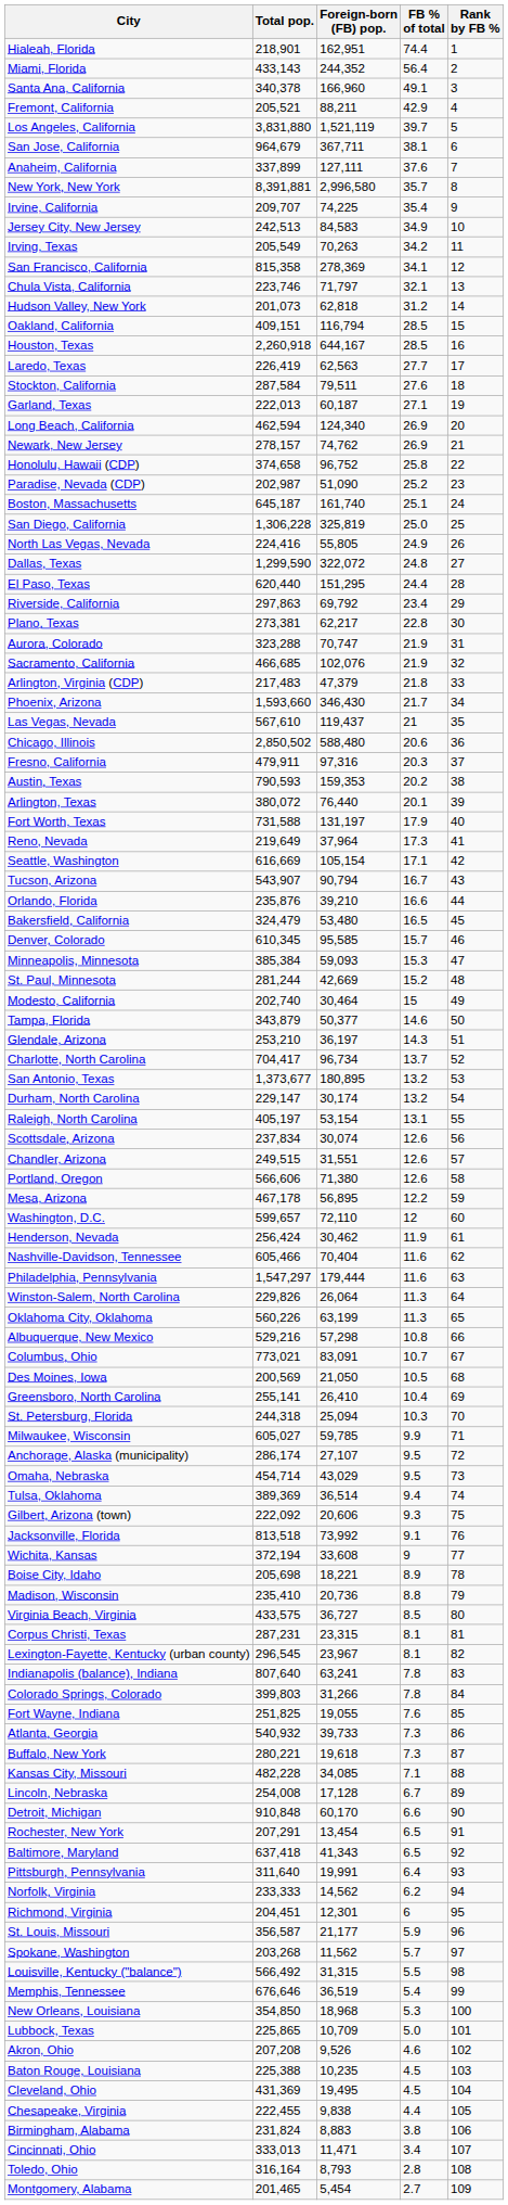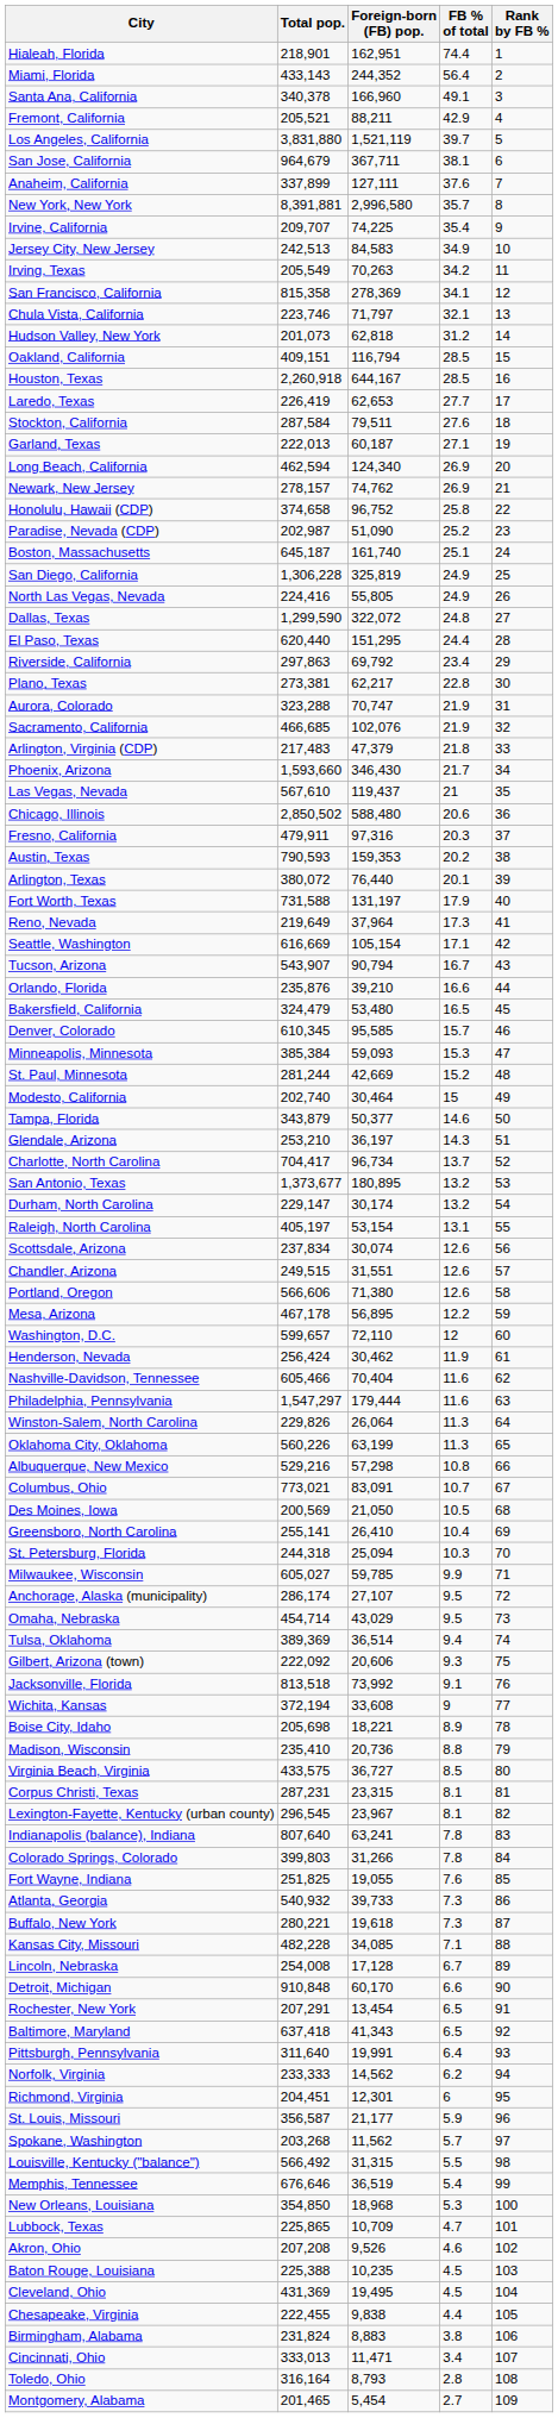 <table class="wikitable sortable" border="1">
 <tr>
 <th>City</th>
 <th>Total pop.</th>
 <th>Foreign-born<br>(FB) pop.</th>
 <th>FB %<br>of total</th>
 <th>Rank<br>by FB %</th>
 </tr>
 <tr>
 <td><a href='#'>Hialeah, Florida</a></td>
 <td>218,901</td>
 <td>162,951</td>
 <td>74.4</td>
 <td>1</td>
 </tr>
 <tr>
 <td><a href='#'>Miami, Florida</a></td>
 <td>433,143</td>
 <td>244,352</td>
 <td>56.4</td>
 <td>2</td>
 </tr>
 <tr>
 <td><a href='#'>Santa Ana, California</a></td>
 <td>340,378</td>
 <td>166,960</td>
 <td>49.1</td>
 <td>3</td>
 </tr>
 <tr>
 <td><a href='#'>Fremont, California</a></td>
 <td>205,521</td>
 <td>88,211</td>
 <td>42.9</td>
 <td>4</td>
 </tr>
 <tr>
 <td><a href='#'>Los Angeles, California</a></td>
 <td>3,831,880</td>
 <td>1,521,119</td>
 <td>39.7</td>
 <td>5</td>
 </tr>
 <tr>
 <td><a href='#'>San Jose, California</a></td>
 <td>964,679</td>
 <td>367,711</td>
 <td>38.1</td>
 <td>6</td>
 </tr>
 <tr>
 <td><a href='#'>Anaheim, California</a></td>
 <td>337,899</td>
 <td>127,111</td>
 <td>37.6</td>
 <td>7</td>
 </tr>
 <tr>
 <td><a href='#'>New York, New York</a></td>
 <td>8,391,881</td>
 <td>2,996,580</td>
 <td>35.7</td>
 <td>8</td>
 </tr>
 <tr>
 <td><a href='#'>Irvine, California</a></td>
 <td>209,707</td>
 <td>74,225</td>
 <td>35.4</td>
 <td>9</td>
 </tr>
 <tr>
 <td><a href='#'>Jersey City, New Jersey</a></td>
 <td>242,513</td>
 <td>84,583</td>
 <td>34.9</td>
 <td>10</td>
 </tr>
 <tr>
 <td><a href='#'>Irving, Texas</a></td>
 <td>205,549</td>
 <td>70,263</td>
 <td>34.2</td>
 <td>11</td>
 </tr>
 <tr>
 <td><a href='#'>San Francisco, California</a></td>
 <td>815,358</td>
 <td>278,369</td>
 <td>34.1</td>
 <td>12</td>
 </tr>
 <tr>
 <td><a href='#'>Chula Vista, California</a></td>
 <td>223,746</td>
 <td>71,797</td>
 <td>32.1</td>
 <td>13</td>
 </tr>
 <tr>
 <td><a href='#'>Hudson Valley, New York</a></td>
 <td>201,073</td>
 <td>62,818</td>
 <td>31.2</td>
 <td>14</td>
 </tr>
 <tr>
 <td><a href='#'>Oakland, California</a></td>
 <td>409,151</td>
 <td>116,794</td>
 <td>28.5</td>
 <td>15</td>
 </tr>
 <tr>
 <td><a href='#'>Houston, Texas</a></td>
 <td>2,260,918</td>
 <td>644,167</td>
 <td>28.5</td>
 <td>16</td>
 </tr>
 <tr>
 <td><a href='#'>Laredo, Texas</a></td>
 <td>226,419</td>
-<td>62,563</td>
+<td>62,653</td>
 <td>27.7</td>
 <td>17</td>
 </tr>
 <tr>
 <td><a href='#'>Stockton, California</a></td>
 <td>287,584</td>
 <td>79,511</td>
 <td>27.6</td>
 <td>18</td>
 </tr>
 <tr>
 <td><a href='#'>Garland, Texas</a></td>
 <td>222,013</td>
 <td>60,187</td>
 <td>27.1</td>
 <td>19</td>
 </tr>
 <tr>
 <td><a href='#'>Long Beach, California</a></td>
 <td>462,594</td>
 <td>124,340</td>
 <td>26.9</td>
 <td>20</td>
 </tr>
 <tr>
 <td><a href='#'>Newark, New Jersey</a></td>
 <td>278,157</td>
 <td>74,762</td>
 <td>26.9</td>
 <td>21</td>
 </tr>
 <tr>
 <td><a href='#'>Honolulu, Hawaii</a> (<a href='#'>CDP</a>)</td>
 <td>374,658</td>
 <td>96,752</td>
 <td>25.8</td>
 <td>22</td>
 </tr>
 <tr>
 <td><a href='#'>Paradise, Nevada</a> (<a href='#'>CDP</a>)</td>
 <td>202,987</td>
 <td>51,090</td>
 <td>25.2</td>
 <td>23</td>
 </tr>
 <tr>
 <td><a href='#'>Boston, Massachusetts</a></td>
 <td>645,187</td>
 <td>161,740</td>
 <td>25.1</td>
 <td>24</td>
 </tr>
 <tr>
 <td><a href='#'>San Diego, California</a></td>
 <td>1,306,228</td>
 <td>325,819</td>
-<td>25.0</td>
+<td>24.9</td>
 <td>25</td>
 </tr>
 <tr>
 <td><a href='#'>North Las Vegas, Nevada</a></td>
 <td>224,416</td>
 <td>55,805</td>
 <td>24.9</td>
 <td>26</td>
 </tr>
 <tr>
 <td><a href='#'>Dallas, Texas</a></td>
 <td>1,299,590</td>
 <td>322,072</td>
 <td>24.8</td>
 <td>27</td>
 </tr>
 <tr>
 <td><a href='#'>El Paso, Texas</a></td>
 <td>620,440</td>
 <td>151,295</td>
 <td>24.4</td>
 <td>28</td>
 </tr>
 <tr>
 <td><a href='#'>Riverside, California</a></td>
 <td>297,863</td>
 <td>69,792</td>
 <td>23.4</td>
 <td>29</td>
 </tr>
 <tr>
 <td><a href='#'>Plano, Texas</a></td>
 <td>273,381</td>
 <td>62,217</td>
 <td>22.8</td>
 <td>30</td>
 </tr>
 <tr>
 <td><a href='#'>Aurora, Colorado</a></td>
 <td>323,288</td>
 <td>70,747</td>
 <td>21.9</td>
 <td>31</td>
 </tr>
 <tr>
 <td><a href='#'>Sacramento, California</a></td>
 <td>466,685</td>
 <td>102,076</td>
 <td>21.9</td>
 <td>32</td>
 </tr>
 <tr>
 <td><a href='#'>Arlington, Virginia</a> (<a href='#'>CDP</a>)</td>
 <td>217,483</td>
 <td>47,379</td>
 <td>21.8</td>
 <td>33</td>
 </tr>
 <tr>
 <td><a href='#'>Phoenix, Arizona</a></td>
 <td>1,593,660</td>
 <td>346,430</td>
 <td>21.7</td>
 <td>34</td>
 </tr>
 <tr>
 <td><a href='#'>Las Vegas, Nevada</a></td>
 <td>567,610</td>
 <td>119,437</td>
 <td>21</td>
 <td>35</td>
 </tr>
 <tr>
 <td><a href='#'>Chicago, Illinois</a></td>
 <td>2,850,502</td>
 <td>588,480</td>
 <td>20.6</td>
 <td>36</td>
 </tr>
 <tr>
 <td><a href='#'>Fresno, California</a></td>
 <td>479,911</td>
 <td>97,316</td>
 <td>20.3</td>
 <td>37</td>
 </tr>
 <tr>
 <td><a href='#'>Austin, Texas</a></td>
 <td>790,593</td>
 <td>159,353</td>
 <td>20.2</td>
 <td>38</td>
 </tr>
 <tr>
 <td><a href='#'>Arlington, Texas</a></td>
 <td>380,072</td>
 <td>76,440</td>
 <td>20.1</td>
 <td>39</td>
 </tr>
 <tr>
 <td><a href='#'>Fort Worth, Texas</a></td>
 <td>731,588</td>
 <td>131,197</td>
 <td>17.9</td>
 <td>40</td>
 </tr>
 <tr>
 <td><a href='#'>Reno, Nevada</a></td>
 <td>219,649</td>
 <td>37,964</td>
 <td>17.3</td>
 <td>41</td>
 </tr>
 <tr>
 <td><a href='#'>Seattle, Washington</a></td>
 <td>616,669</td>
 <td>105,154</td>
 <td>17.1</td>
 <td>42</td>
 </tr>
 <tr>
 <td><a href='#'>Tucson, Arizona</a></td>
 <td>543,907</td>
 <td>90,794</td>
 <td>16.7</td>
 <td>43</td>
 </tr>
 <tr>
 <td><a href='#'>Orlando, Florida</a></td>
 <td>235,876</td>
 <td>39,210</td>
 <td>16.6</td>
 <td>44</td>
 </tr>
 <tr>
 <td><a href='#'>Bakersfield, California</a></td>
 <td>324,479</td>
 <td>53,480</td>
 <td>16.5</td>
 <td>45</td>
 </tr>
 <tr>
 <td><a href='#'>Denver, Colorado</a></td>
 <td>610,345</td>
 <td>95,585</td>
 <td>15.7</td>
 <td>46</td>
 </tr>
 <tr>
 <td><a href='#'>Minneapolis, Minnesota</a></td>
 <td>385,384</td>
 <td>59,093</td>
 <td>15.3</td>
 <td>47</td>
 </tr>
 <tr>
 <td><a href='#'>St. Paul, Minnesota</a></td>
 <td>281,244</td>
 <td>42,669</td>
 <td>15.2</td>
 <td>48</td>
 </tr>
 <tr>
 <td><a href='#'>Modesto, California</a></td>
 <td>202,740</td>
 <td>30,464</td>
 <td>15</td>
 <td>49</td>
 </tr>
 <tr>
 <td><a href='#'>Tampa, Florida</a></td>
 <td>343,879</td>
 <td>50,377</td>
 <td>14.6</td>
 <td>50</td>
 </tr>
 <tr>
 <td><a href='#'>Glendale, Arizona</a></td>
 <td>253,210</td>
 <td>36,197</td>
 <td>14.3</td>
 <td>51</td>
 </tr>
 <tr>
 <td><a href='#'>Charlotte, North Carolina</a></td>
 <td>704,417</td>
 <td>96,734</td>
 <td>13.7</td>
 <td>52</td>
 </tr>
 <tr>
 <td><a href='#'>San Antonio, Texas</a></td>
 <td>1,373,677</td>
 <td>180,895</td>
 <td>13.2</td>
 <td>53</td>
 </tr>
 <tr>
 <td><a href='#'>Durham, North Carolina</a></td>
 <td>229,147</td>
 <td>30,174</td>
 <td>13.2</td>
 <td>54</td>
 </tr>
 <tr>
 <td><a href='#'>Raleigh, North Carolina</a></td>
 <td>405,197</td>
 <td>53,154</td>
 <td>13.1</td>
 <td>55</td>
 </tr>
 <tr>
 <td><a href='#'>Scottsdale, Arizona</a></td>
 <td>237,834</td>
 <td>30,074</td>
 <td>12.6</td>
 <td>56</td>
 </tr>
 <tr>
 <td><a href='#'>Chandler, Arizona</a></td>
 <td>249,515</td>
 <td>31,551</td>
 <td>12.6</td>
 <td>57</td>
 </tr>
 <tr>
 <td><a href='#'>Portland, Oregon</a></td>
 <td>566,606</td>
 <td>71,380</td>
 <td>12.6</td>
 <td>58</td>
 </tr>
 <tr>
 <td><a href='#'>Mesa, Arizona</a></td>
 <td>467,178</td>
 <td>56,895</td>
 <td>12.2</td>
 <td>59</td>
 </tr>
 <tr>
 <td><a href='#'>Washington, D.C.</a></td>
 <td>599,657</td>
 <td>72,110</td>
 <td>12</td>
 <td>60</td>
 </tr>
 <tr>
 <td><a href='#'>Henderson, Nevada</a></td>
 <td>256,424</td>
 <td>30,462</td>
 <td>11.9</td>
 <td>61</td>
 </tr>
 <tr>
 <td><a href='#'>Nashville-Davidson, Tennessee</a></td>
 <td>605,466</td>
 <td>70,404</td>
 <td>11.6</td>
 <td>62</td>
 </tr>
 <tr>
 <td><a href='#'>Philadelphia, Pennsylvania</a></td>
 <td>1,547,297</td>
 <td>179,444</td>
 <td>11.6</td>
 <td>63</td>
 </tr>
 <tr>
 <td><a href='#'>Winston-Salem, North Carolina</a></td>
 <td>229,826</td>
 <td>26,064</td>
 <td>11.3</td>
 <td>64</td>
 </tr>
 <tr>
 <td><a href='#'>Oklahoma City, Oklahoma</a></td>
 <td>560,226</td>
 <td>63,199</td>
 <td>11.3</td>
 <td>65</td>
 </tr>
 <tr>
 <td><a href='#'>Albuquerque, New Mexico</a></td>
 <td>529,216</td>
 <td>57,298</td>
 <td>10.8</td>
 <td>66</td>
 </tr>
 <tr>
 <td><a href='#'>Columbus, Ohio</a></td>
 <td>773,021</td>
 <td>83,091</td>
 <td>10.7</td>
 <td>67</td>
 </tr>
 <tr>
 <td><a href='#'>Des Moines, Iowa</a></td>
 <td>200,569</td>
 <td>21,050</td>
 <td>10.5</td>
 <td>68</td>
 </tr>
 <tr>
 <td><a href='#'>Greensboro, North Carolina</a></td>
 <td>255,141</td>
 <td>26,410</td>
 <td>10.4</td>
 <td>69</td>
 </tr>
 <tr>
 <td><a href='#'>St. Petersburg, Florida</a></td>
 <td>244,318</td>
 <td>25,094</td>
 <td>10.3</td>
 <td>70</td>
 </tr>
 <tr>
 <td><a href='#'>Milwaukee, Wisconsin</a></td>
 <td>605,027</td>
 <td>59,785</td>
 <td>9.9</td>
 <td>71</td>
 </tr>
 <tr>
 <td><a href='#'>Anchorage, Alaska</a> (municipality)</td>
 <td>286,174</td>
 <td>27,107</td>
 <td>9.5</td>
 <td>72</td>
 </tr>
 <tr>
 <td><a href='#'>Omaha, Nebraska</a></td>
 <td>454,714</td>
 <td>43,029</td>
 <td>9.5</td>
 <td>73</td>
 </tr>
 <tr>
 <td><a href='#'>Tulsa, Oklahoma</a></td>
 <td>389,369</td>
 <td>36,514</td>
 <td>9.4</td>
 <td>74</td>
 </tr>
 <tr>
 <td><a href='#'>Gilbert, Arizona</a> (town)</td>
 <td>222,092</td>
 <td>20,606</td>
 <td>9.3</td>
 <td>75</td>
 </tr>
 <tr>
 <td><a href='#'>Jacksonville, Florida</a></td>
 <td>813,518</td>
 <td>73,992</td>
 <td>9.1</td>
 <td>76</td>
 </tr>
 <tr>
 <td><a href='#'>Wichita, Kansas</a></td>
 <td>372,194</td>
 <td>33,608</td>
 <td>9</td>
 <td>77</td>
 </tr>
 <tr>
 <td><a href='#'>Boise City, Idaho</a></td>
 <td>205,698</td>
 <td>18,221</td>
 <td>8.9</td>
 <td>78</td>
 </tr>
 <tr>
 <td><a href='#'>Madison, Wisconsin</a></td>
 <td>235,410</td>
 <td>20,736</td>
 <td>8.8</td>
 <td>79</td>
 </tr>
 <tr>
 <td><a href='#'>Virginia Beach, Virginia</a></td>
 <td>433,575</td>
 <td>36,727</td>
 <td>8.5</td>
 <td>80</td>
 </tr>
 <tr>
 <td><a href='#'>Corpus Christi, Texas</a></td>
 <td>287,231</td>
 <td>23,315</td>
 <td>8.1</td>
 <td>81</td>
 </tr>
 <tr>
 <td><a href='#'>Lexington-Fayette, Kentucky</a> (urban county)</td>
 <td>296,545</td>
 <td>23,967</td>
 <td>8.1</td>
 <td>82</td>
 </tr>
 <tr>
 <td><a href='#'>Indianapolis (balance), Indiana</a></td>
 <td>807,640</td>
 <td>63,241</td>
 <td>7.8</td>
 <td>83</td>
 </tr>
 <tr>
 <td><a href='#'>Colorado Springs, Colorado</a></td>
 <td>399,803</td>
 <td>31,266</td>
 <td>7.8</td>
 <td>84</td>
 </tr>
 <tr>
 <td><a href='#'>Fort Wayne, Indiana</a></td>
 <td>251,825</td>
 <td>19,055</td>
 <td>7.6</td>
 <td>85</td>
 </tr>
 <tr>
 <td><a href='#'>Atlanta, Georgia</a></td>
 <td>540,932</td>
 <td>39,733</td>
 <td>7.3</td>
 <td>86</td>
 </tr>
 <tr>
 <td><a href='#'>Buffalo, New York</a></td>
 <td>280,221</td>
 <td>19,618</td>
 <td>7.3</td>
 <td>87</td>
 </tr>
 <tr>
 <td><a href='#'>Kansas City, Missouri</a></td>
 <td>482,228</td>
 <td>34,085</td>
 <td>7.1</td>
 <td>88</td>
 </tr>
 <tr>
 <td><a href='#'>Lincoln, Nebraska</a></td>
 <td>254,008</td>
 <td>17,128</td>
 <td>6.7</td>
 <td>89</td>
 </tr>
 <tr>
 <td><a href='#'>Detroit, Michigan</a></td>
 <td>910,848</td>
 <td>60,170</td>
 <td>6.6</td>
 <td>90</td>
 </tr>
 <tr>
 <td><a href='#'>Rochester, New York</a></td>
 <td>207,291</td>
 <td>13,454</td>
 <td>6.5</td>
 <td>91</td>
 </tr>
 <tr>
 <td><a href='#'>Baltimore, Maryland</a></td>
 <td>637,418</td>
 <td>41,343</td>
 <td>6.5</td>
 <td>92</td>
 </tr>
 <tr>
 <td><a href='#'>Pittsburgh, Pennsylvania</a></td>
 <td>311,640</td>
 <td>19,991</td>
 <td>6.4</td>
 <td>93</td>
 </tr>
 <tr>
 <td><a href='#'>Norfolk, Virginia</a></td>
 <td>233,333</td>
 <td>14,562</td>
 <td>6.2</td>
 <td>94</td>
 </tr>
 <tr>
 <td><a href='#'>Richmond, Virginia</a></td>
 <td>204,451</td>
 <td>12,301</td>
 <td>6</td>
 <td>95</td>
 </tr>
 <tr>
 <td><a href='#'>St. Louis, Missouri</a></td>
 <td>356,587</td>
 <td>21,177</td>
 <td>5.9</td>
 <td>96</td>
 </tr>
 <tr>
 <td><a href='#'>Spokane, Washington</a></td>
 <td>203,268</td>
 <td>11,562</td>
 <td>5.7</td>
 <td>97</td>
 </tr>
 <tr>
 <td><a href='#'>Louisville, Kentucky ("balance")</a></td>
 <td>566,492</td>
 <td>31,315</td>
 <td>5.5</td>
 <td>98</td>
 </tr>
 <tr>
 <td><a href='#'>Memphis, Tennessee</a></td>
 <td>676,646</td>
 <td>36,519</td>
 <td>5.4</td>
 <td>99</td>
 </tr>
 <tr>
 <td><a href='#'>New Orleans, Louisiana</a></td>
 <td>354,850</td>
 <td>18,968</td>
 <td>5.3</td>
 <td>100</td>
 </tr>
 <tr>
 <td><a href='#'>Lubbock, Texas</a></td>
 <td>225,865</td>
 <td>10,709</td>
-<td>5.0</td>
+<td>4.7</td>
 <td>101</td>
 </tr>
 <tr>
 <td><a href='#'>Akron, Ohio</a></td>
 <td>207,208</td>
 <td>9,526</td>
 <td>4.6</td>
 <td>102</td>
 </tr>
 <tr>
 <td><a href='#'>Baton Rouge, Louisiana</a></td>
 <td>225,388</td>
 <td>10,235</td>
 <td>4.5</td>
 <td>103</td>
 </tr>
 <tr>
 <td><a href='#'>Cleveland, Ohio</a></td>
 <td>431,369</td>
 <td>19,495</td>
 <td>4.5</td>
 <td>104</td>
 </tr>
 <tr>
 <td><a href='#'>Chesapeake, Virginia</a></td>
 <td>222,455</td>
 <td>9,838</td>
 <td>4.4</td>
 <td>105</td>
 </tr>
 <tr>
 <td><a href='#'>Birmingham, Alabama</a></td>
 <td>231,824</td>
 <td>8,883</td>
 <td>3.8</td>
 <td>106</td>
 </tr>
 <tr>
 <td><a href='#'>Cincinnati, Ohio</a></td>
 <td>333,013</td>
 <td>11,471</td>
 <td>3.4</td>
 <td>107</td>
 </tr>
 <tr>
 <td><a href='#'>Toledo, Ohio</a></td>
 <td>316,164</td>
 <td>8,793</td>
 <td>2.8</td>
 <td>108</td>
 </tr>
 <tr>
 <td><a href='#'>Montgomery, Alabama</a></td>
 <td>201,465</td>
 <td>5,454</td>
 <td>2.7</td>
 <td>109</td>
 </tr>
 </table>
